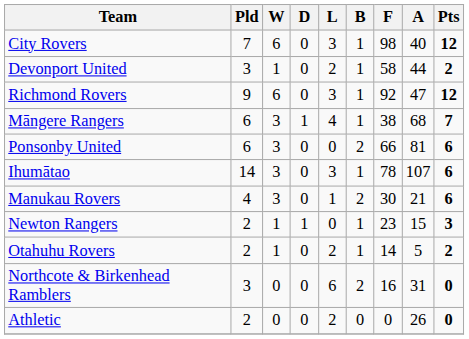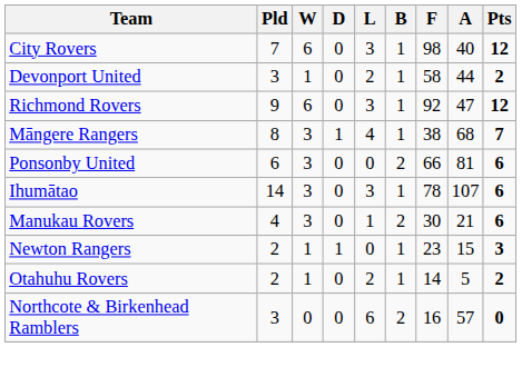 <table class="wikitable" style="text-align:center;">
 <tr>
 <th width=215>Team</th>
 <th width=20 abbr="Played">Pld</th>
 <th width=20 abbr="Won">W</th>
 <th width=20 abbr="Drawn">D</th>
 <th width=20 abbr="Lost">L</th>
 <th width=20 abbr="Bye">B</th>
 <th width=20 abbr="For">F</th>
 <th width=20 abbr="Against">A</th>
 <th width=20 abbr="Points">Pts</th>
 </tr>
 <tr>
 <td style="text-align:left;"><a href='#'>City Rovers</a></td>
 <td>7</td>
 <td>6</td>
 <td>0</td>
 <td>3</td>
 <td>1</td>
 <td>98</td>
 <td>40</td>
 <td><strong>12</strong></td>
 </tr>
 <tr>
 <td style="text-align:left;"><a href='#'>Devonport United</a></td>
 <td>3</td>
 <td>1</td>
 <td>0</td>
 <td>2</td>
 <td>1</td>
 <td>58</td>
 <td>44</td>
 <td><strong>2</strong></td>
 </tr>
 <tr>
 <td style="text-align:left;"><a href='#'>Richmond Rovers</a></td>
 <td>9</td>
 <td>6</td>
 <td>0</td>
 <td>3</td>
 <td>1</td>
 <td>92</td>
 <td>47</td>
 <td><strong>12</strong></td>
 </tr>
 <tr>
 <td style="text-align:left;"><a href='#'>Māngere Rangers</a></td>
-<td>6</td>
+<td>8</td>
 <td>3</td>
 <td>1</td>
 <td>4</td>
 <td>1</td>
 <td>38</td>
 <td>68</td>
 <td><strong>7</strong></td>
 </tr>
 <tr>
 <td style="text-align:left;"><a href='#'>Ponsonby United</a></td>
 <td>6</td>
 <td>3</td>
 <td>0</td>
 <td>0</td>
 <td>2</td>
 <td>66</td>
 <td>81</td>
 <td><strong>6</strong></td>
 </tr>
 <tr>
 <td style="text-align:left;"><a href='#'>Ihumātao</a></td>
 <td>14</td>
 <td>3</td>
 <td>0</td>
 <td>3</td>
 <td>1</td>
 <td>78</td>
 <td>107</td>
 <td><strong>6</strong></td>
 </tr>
 <tr>
 <td style="text-align:left;"><a href='#'>Manukau Rovers</a></td>
 <td>4</td>
 <td>3</td>
 <td>0</td>
 <td>1</td>
 <td>2</td>
 <td>30</td>
 <td>21</td>
 <td><strong>6</strong></td>
 </tr>
 <tr>
 <td style="text-align:left;"><a href='#'>Newton Rangers</a></td>
 <td>2</td>
 <td>1</td>
 <td>1</td>
 <td>0</td>
 <td>1</td>
 <td>23</td>
 <td>15</td>
 <td><strong>3</strong></td>
 </tr>
 <tr>
 <td style="text-align:left;"><a href='#'>Otahuhu Rovers</a></td>
 <td>2</td>
 <td>1</td>
 <td>0</td>
 <td>2</td>
 <td>1</td>
 <td>14</td>
 <td>5</td>
 <td><strong>2</strong></td>
 </tr>
 <tr>
 <td style="text-align:left;"><a href='#'>Northcote & Birkenhead Ramblers</a></td>
 <td>3</td>
 <td>0</td>
 <td>0</td>
 <td>6</td>
 <td>2</td>
 <td>16</td>
-<td>31</td>
-<td><strong>0</strong></td>
-</tr>
-<tr>
-<td style="text-align:left;"><a href='#'>Athletic</a></td>
-<td>2</td>
-<td>0</td>
-<td>0</td>
-<td>2</td>
-<td>0</td>
-<td>0</td>
-<td>26</td>
+<td>57</td>
 <td><strong>0</strong></td>
 </tr>
 <tr>
 </tr>
 </table>
